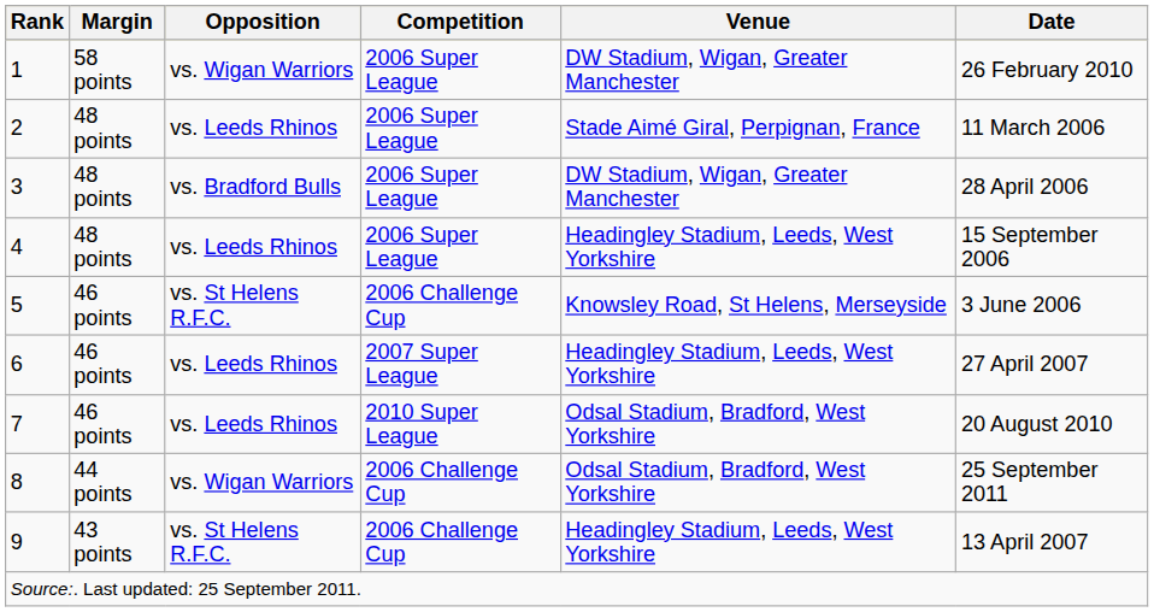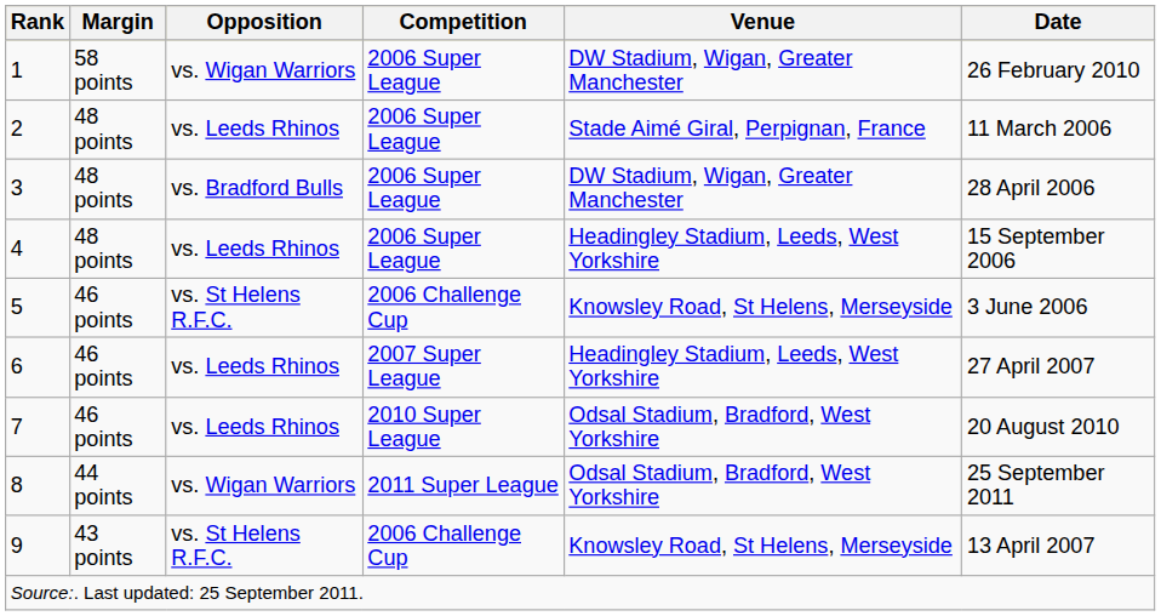 <table class="wikitable sortable" style="width:95%;">
 <tr style="background:#bdb76b;">
 <th>Rank</th>
 <th>Margin</th>
 <th>Opposition</th>
 <th>Competition</th>
 <th>Venue</th>
 <th>Date</th>
 </tr>
 <tr>
 <td>1</td>
 <td>58 points</td>
 <td>vs. <a href='#'>Wigan Warriors</a></td>
 <td><a href='#'>2006 Super League</a></td>
 <td> <a href='#'>DW Stadium</a>, <a href='#'>Wigan</a>, <a href='#'>Greater Manchester</a></td>
 <td>26 February 2010</td>
 </tr>
 <tr>
 <td>2</td>
 <td>48 points</td>
 <td>vs. <a href='#'>Leeds Rhinos</a></td>
 <td><a href='#'>2006 Super League</a></td>
 <td> <a href='#'>Stade Aimé Giral</a>, <a href='#'>Perpignan</a>, <a href='#'>France</a></td>
 <td>11 March 2006</td>
 </tr>
 <tr>
 <td>3</td>
 <td>48 points</td>
 <td>vs. <a href='#'>Bradford Bulls</a></td>
 <td><a href='#'>2006 Super League</a></td>
 <td> <a href='#'>DW Stadium</a>, <a href='#'>Wigan</a>, <a href='#'>Greater Manchester</a></td>
 <td>28 April 2006</td>
 </tr>
 <tr>
 <td>4</td>
 <td>48 points</td>
 <td>vs. <a href='#'>Leeds Rhinos</a></td>
 <td><a href='#'>2006 Super League</a></td>
 <td> <a href='#'>Headingley Stadium</a>, <a href='#'>Leeds</a>, <a href='#'>West Yorkshire</a></td>
 <td>15 September 2006</td>
 </tr>
 <tr>
 <td>5</td>
 <td>46 points</td>
 <td>vs. <a href='#'>St Helens R.F.C.</a></td>
 <td><a href='#'>2006 Challenge Cup</a></td>
 <td> <a href='#'>Knowsley Road</a>, <a href='#'>St Helens</a>, <a href='#'>Merseyside</a></td>
 <td>3 June 2006</td>
 </tr>
 <tr>
 <td>6</td>
 <td>46 points</td>
 <td>vs. <a href='#'>Leeds Rhinos</a></td>
 <td><a href='#'>2007 Super League</a></td>
 <td> <a href='#'>Headingley Stadium</a>, <a href='#'>Leeds</a>, <a href='#'>West Yorkshire</a></td>
 <td>27 April 2007</td>
 </tr>
 <tr>
 <td>7</td>
 <td>46 points</td>
 <td>vs. <a href='#'>Leeds Rhinos</a></td>
 <td><a href='#'>2010 Super League</a></td>
 <td> <a href='#'>Odsal Stadium</a>, <a href='#'>Bradford</a>, <a href='#'>West Yorkshire</a></td>
 <td>20 August 2010</td>
 </tr>
 <tr>
 <td>8</td>
 <td>44 points</td>
 <td>vs. <a href='#'>Wigan Warriors</a></td>
-<td><a href='#'>2006 Challenge Cup</a></td>
+<td><a href='#'>2011 Super League</a></td>
 <td> <a href='#'>Odsal Stadium</a>, <a href='#'>Bradford</a>, <a href='#'>West Yorkshire</a></td>
 <td>25 September 2011</td>
 </tr>
 <tr>
 <td>9</td>
 <td>43 points</td>
 <td>vs. <a href='#'>St Helens R.F.C.</a></td>
 <td><a href='#'>2006 Challenge Cup</a></td>
-<td> <a href='#'>Headingley Stadium</a>, <a href='#'>Leeds</a>, <a href='#'>West Yorkshire</a></td>
+<td> <a href='#'>Knowsley Road</a>, <a href='#'>St Helens</a>, <a href='#'>Merseyside</a></td>
 <td>13 April 2007</td>
 </tr>
 <tr>
 <td colspan="7"><small><em>Source:</em>. Last updated: 25 September 2011.</small></td>
 </tr>
 </table>
